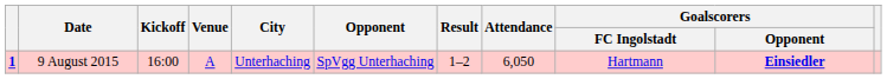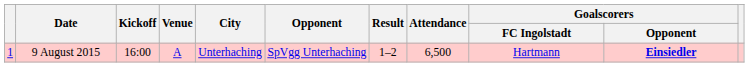 <table class="wikitable" Style="text-align: center;font-size:85%">
 <tr>
 <th rowspan="2"></th>
 <th rowspan="2" style="width:110px">Date</th>
 <th rowspan="2">Kickoff</th>
 <th rowspan="2">Venue</th>
 <th rowspan="2">City</th>
 <th rowspan="2">Opponent</th>
 <th rowspan="2">Result</th>
 <th rowspan="2">Attendance</th>
 <th colspan="2">Goalscorers</th>
 <th rowspan="2"></th>
 </tr>
 <tr>
 <th style="width:150px">FC Ingolstadt</th>
 <th style="width:150px">Opponent</th>
 </tr>
 <tr bgcolor="#FFCCCC">
-<td><strong><a href='#'>1</a></strong></td>
+<td><a href='#'>1</a></td>
 <td>9 August 2015</td>
 <td>16:00</td>
 <td><a href='#'>A</a></td>
 <td><a href='#'>Unterhaching</a></td>
 <td><a href='#'>SpVgg Unterhaching</a></td>
 <td>1–2</td>
-<td>6,050</td>
+<td>6,500</td>
 <td><a href='#'>Hartmann</a> </td>
 <td><strong><a href='#'>Einsiedler</a> </strong></td>
 <td></td>
 </tr>
 </table>
